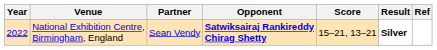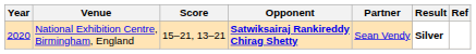 <table class="sortable wikitable" style="font-size: 90%;">
 <tr>
 <th>Year</th>
 <th>Venue</th>
+<th>Score</th>
+<th>Opponent</th>
 <th>Partner</th>
-<th>Opponent</th>
-<th>Score</th>
 <th>Result</th>
 <th>Ref</th>
 </tr>
 <tr style="background:#FFE4B5">
-<td align="center"><a href='#'>2022</a></td>
+<td align="center"><a href='#'>2020</a></td>
 <td align="left"><a href='#'>National Exhibition Centre</a>,<br><a href='#'>Birmingham</a>, England</td>
+<td align="left">15–21, 13–21</td>
+<td align="left"><strong> <a href='#'>Satwiksairaj Rankireddy</a><br> <a href='#'>Chirag Shetty</a></strong></td>
 <td align="left"> <a href='#'>Sean Vendy</a></td>
-<td align="left"><strong> <a href='#'>Satwiksairaj Rankireddy</a><br> <a href='#'>Chirag Shetty</a></strong></td>
-<td align="left">15–21, 13–21</td>
 <td style="text-align:left; background:white"> <strong>Silver</strong></td>
 <td style="text-align:center; background:white"></td>
 </tr>
 </table>
